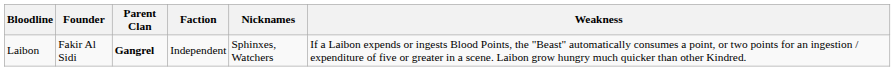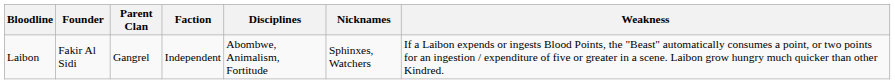 <table class="wikitable">
 <tr>
 <th>Bloodline</th>
 <th>Founder</th>
 <th>Parent Clan</th>
 <th>Faction</th>
+<th>Disciplines</th>
 <th>Nicknames</th>
 <th>Weakness</th>
 </tr>
 <tr>
 <td>Laibon</td>
 <td>Fakir Al Sidi</td>
-<td Gangrel (World of Darkness)><strong>Gangrel</strong></td>
+<td Gangrel (World of Darkness)>Gangrel</td>
 <td>Independent</td>
+<td>Abombwe, Animalism, Fortitude</td>
 <td>Sphinxes, Watchers</td>
 <td>If a Laibon expends or ingests Blood Points, the "Beast" automatically consumes a point, or two points for an ingestion / expenditure of five or greater in a scene. Laibon grow hungry much quicker than other Kindred.</td>
 </tr>
 </table>
